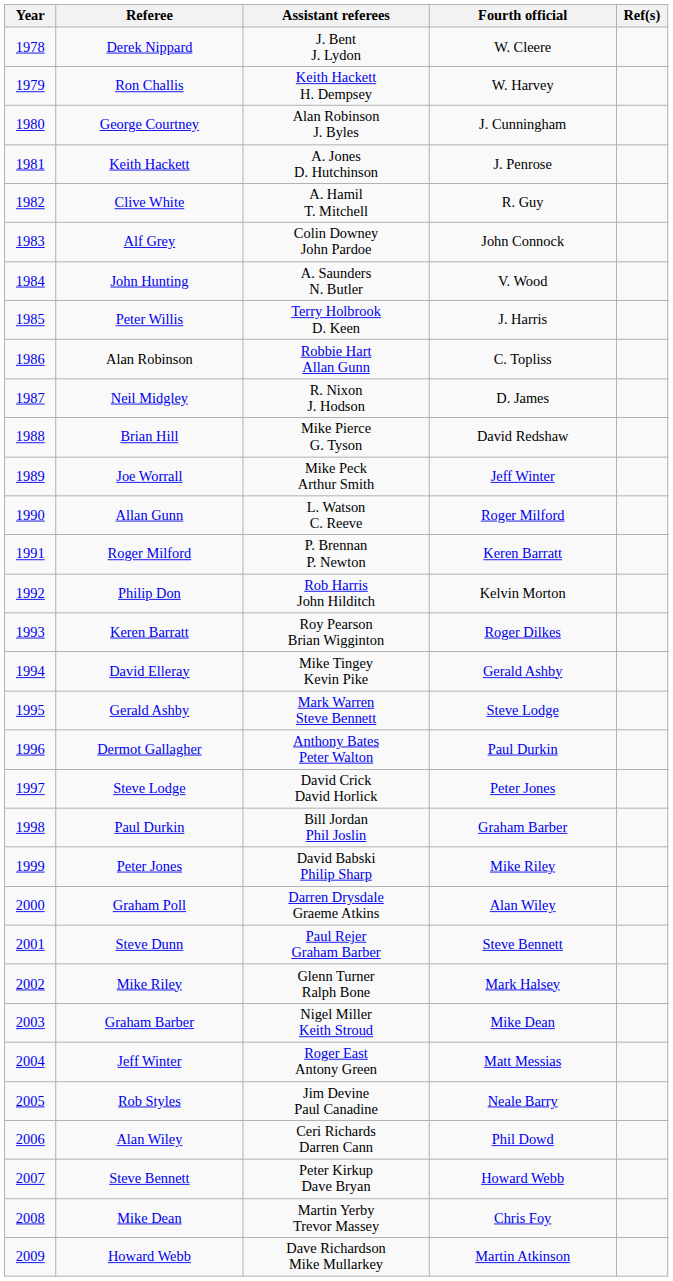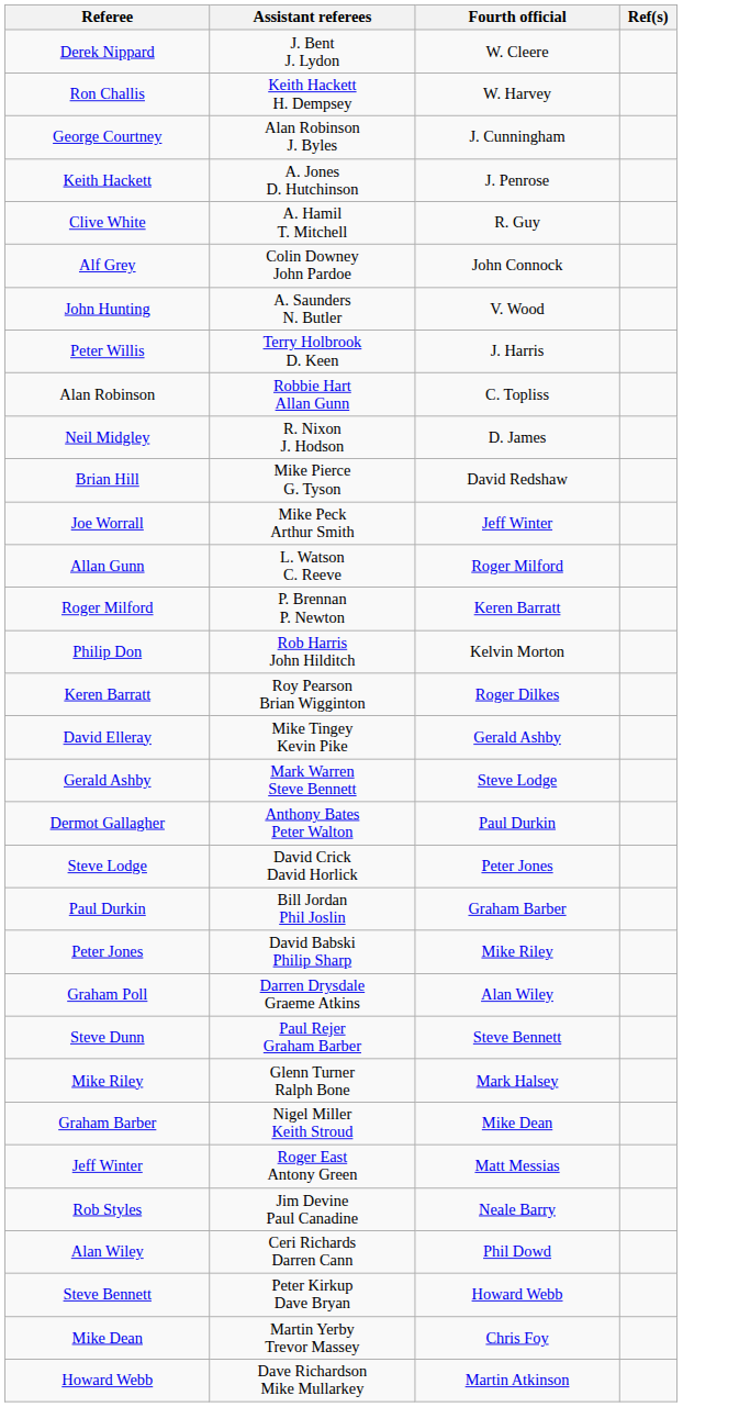 <table class="wikitable" style="text-align:center">
 <tr>
-<th style=width:50px>Year</th>
 <th style=width:200px>Referee</th>
 <th style=width:200px>Assistant referees</th>
 <th style=width:200px>Fourth official</th>
 <th style=width:50px>Ref(s)</th>
 </tr>
 <tr>
-<td><a href='#'>1978</a></td>
 <td><a href='#'>Derek Nippard</a></td>
 <td>J. Bent<br>J. Lydon</td>
 <td>W. Cleere</td>
 <td></td>
 </tr>
 <tr>
-<td><a href='#'>1979</a></td>
 <td><a href='#'>Ron Challis</a></td>
 <td><a href='#'>Keith Hackett</a><br>H. Dempsey</td>
 <td>W. Harvey</td>
 <td></td>
 </tr>
 <tr>
-<td><a href='#'>1980</a></td>
 <td><a href='#'>George Courtney</a></td>
 <td>Alan Robinson<br>J. Byles</td>
 <td>J. Cunningham</td>
 <td></td>
 </tr>
 <tr>
-<td><a href='#'>1981</a></td>
 <td><a href='#'>Keith Hackett</a></td>
 <td>A. Jones<br>D. Hutchinson</td>
 <td>J. Penrose</td>
 <td></td>
 </tr>
 <tr>
-<td><a href='#'>1982</a></td>
 <td><a href='#'>Clive White</a></td>
 <td>A. Hamil<br>T. Mitchell</td>
 <td>R. Guy</td>
 <td></td>
 </tr>
 <tr>
-<td><a href='#'>1983</a></td>
 <td><a href='#'>Alf Grey</a></td>
 <td>Colin Downey<br>John Pardoe</td>
 <td>John Connock</td>
 <td></td>
 </tr>
 <tr>
-<td><a href='#'>1984</a></td>
 <td><a href='#'>John Hunting</a></td>
 <td>A. Saunders<br>N. Butler</td>
 <td>V. Wood</td>
 <td></td>
 </tr>
 <tr>
-<td><a href='#'>1985</a></td>
 <td><a href='#'>Peter Willis</a></td>
 <td><a href='#'>Terry Holbrook</a><br>D. Keen</td>
 <td>J. Harris</td>
 <td></td>
 </tr>
 <tr>
-<td><a href='#'>1986</a></td>
 <td>Alan Robinson</td>
 <td><a href='#'>Robbie Hart</a><br><a href='#'>Allan Gunn</a></td>
 <td>C. Topliss</td>
 <td></td>
 </tr>
 <tr>
-<td><a href='#'>1987</a></td>
 <td><a href='#'>Neil Midgley</a></td>
 <td>R. Nixon<br>J. Hodson</td>
 <td>D. James</td>
 <td></td>
 </tr>
 <tr>
-<td><a href='#'>1988</a></td>
 <td><a href='#'>Brian Hill</a></td>
 <td>Mike Pierce<br>G. Tyson</td>
 <td>David Redshaw</td>
 <td></td>
 </tr>
 <tr>
-<td><a href='#'>1989</a></td>
 <td><a href='#'>Joe Worrall</a></td>
 <td>Mike Peck<br>Arthur Smith</td>
 <td><a href='#'>Jeff Winter</a></td>
 <td></td>
 </tr>
 <tr>
-<td><a href='#'>1990</a></td>
 <td><a href='#'>Allan Gunn</a></td>
 <td>L. Watson<br>C. Reeve</td>
 <td><a href='#'>Roger Milford</a></td>
 <td></td>
 </tr>
 <tr>
-<td><a href='#'>1991</a></td>
 <td><a href='#'>Roger Milford</a></td>
 <td>P. Brennan<br>P. Newton</td>
 <td><a href='#'>Keren Barratt</a></td>
 <td></td>
 </tr>
 <tr>
-<td><a href='#'>1992</a></td>
 <td><a href='#'>Philip Don</a></td>
 <td><a href='#'>Rob Harris</a><br>John Hilditch</td>
 <td>Kelvin Morton</td>
 <td></td>
 </tr>
 <tr>
-<td><a href='#'>1993</a></td>
 <td><a href='#'>Keren Barratt</a></td>
 <td>Roy Pearson<br>Brian Wigginton</td>
 <td><a href='#'>Roger Dilkes</a></td>
 <td></td>
 </tr>
 <tr>
-<td><a href='#'>1994</a></td>
 <td><a href='#'>David Elleray</a></td>
 <td>Mike Tingey<br>Kevin Pike</td>
 <td><a href='#'>Gerald Ashby</a></td>
 <td></td>
 </tr>
 <tr>
-<td><a href='#'>1995</a></td>
 <td><a href='#'>Gerald Ashby</a></td>
 <td><a href='#'>Mark Warren</a><br><a href='#'>Steve Bennett</a></td>
 <td><a href='#'>Steve Lodge</a></td>
 <td></td>
 </tr>
 <tr>
-<td><a href='#'>1996</a></td>
 <td><a href='#'>Dermot Gallagher</a></td>
 <td><a href='#'>Anthony Bates</a><br><a href='#'>Peter Walton</a></td>
 <td><a href='#'>Paul Durkin</a></td>
 <td></td>
 </tr>
 <tr>
-<td><a href='#'>1997</a></td>
 <td><a href='#'>Steve Lodge</a></td>
 <td>David Crick<br>David Horlick</td>
 <td><a href='#'>Peter Jones</a></td>
 <td></td>
 </tr>
 <tr>
-<td><a href='#'>1998</a></td>
 <td><a href='#'>Paul Durkin</a></td>
 <td>Bill Jordan<br><a href='#'>Phil Joslin</a></td>
 <td><a href='#'>Graham Barber</a></td>
 <td></td>
 </tr>
 <tr>
-<td><a href='#'>1999</a></td>
 <td><a href='#'>Peter Jones</a></td>
 <td>David Babski<br><a href='#'>Philip Sharp</a></td>
 <td><a href='#'>Mike Riley</a></td>
 <td></td>
 </tr>
 <tr>
-<td><a href='#'>2000</a></td>
 <td><a href='#'>Graham Poll</a></td>
 <td><a href='#'>Darren Drysdale</a><br>Graeme Atkins</td>
 <td><a href='#'>Alan Wiley</a></td>
 <td></td>
 </tr>
 <tr>
-<td><a href='#'>2001</a></td>
 <td><a href='#'>Steve Dunn</a></td>
 <td><a href='#'>Paul Rejer</a><br><a href='#'>Graham Barber</a></td>
 <td><a href='#'>Steve Bennett</a></td>
 <td></td>
 </tr>
 <tr>
-<td><a href='#'>2002</a></td>
 <td><a href='#'>Mike Riley</a></td>
 <td>Glenn Turner<br>Ralph Bone</td>
 <td><a href='#'>Mark Halsey</a></td>
 <td></td>
 </tr>
 <tr>
-<td><a href='#'>2003</a></td>
 <td><a href='#'>Graham Barber</a></td>
 <td>Nigel Miller<br><a href='#'>Keith Stroud</a></td>
 <td><a href='#'>Mike Dean</a></td>
 <td></td>
 </tr>
 <tr>
-<td><a href='#'>2004</a></td>
 <td><a href='#'>Jeff Winter</a></td>
 <td><a href='#'>Roger East</a><br>Antony Green</td>
 <td><a href='#'>Matt Messias</a></td>
 <td></td>
 </tr>
 <tr>
-<td><a href='#'>2005</a></td>
 <td><a href='#'>Rob Styles</a></td>
 <td>Jim Devine<br>Paul Canadine</td>
 <td><a href='#'>Neale Barry</a></td>
 <td></td>
 </tr>
 <tr>
-<td><a href='#'>2006</a></td>
 <td><a href='#'>Alan Wiley</a></td>
 <td>Ceri Richards<br>Darren Cann</td>
 <td><a href='#'>Phil Dowd</a></td>
 <td></td>
 </tr>
 <tr>
-<td><a href='#'>2007</a></td>
 <td><a href='#'>Steve Bennett</a></td>
 <td>Peter Kirkup<br>Dave Bryan</td>
 <td><a href='#'>Howard Webb</a></td>
 <td></td>
 </tr>
 <tr>
-<td><a href='#'>2008</a></td>
 <td><a href='#'>Mike Dean</a></td>
 <td>Martin Yerby<br>Trevor Massey</td>
 <td><a href='#'>Chris Foy</a></td>
 <td></td>
 </tr>
 <tr>
-<td><a href='#'>2009</a></td>
 <td><a href='#'>Howard Webb</a></td>
 <td>Dave Richardson<br>Mike Mullarkey</td>
 <td><a href='#'>Martin Atkinson</a></td>
 <td></td>
 </tr>
 </table>
